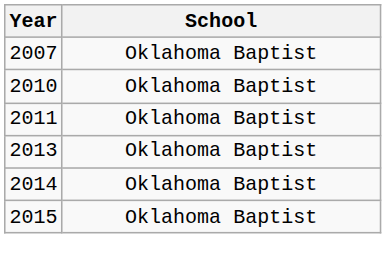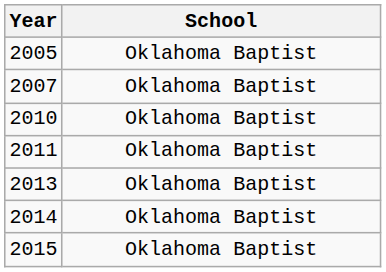 <table class="wikitable" style=text-align:center>
 <tr>
 <th>Year</th>
 <th width=200>School</th>
+</tr>
+<tr>
+<td>2005</td>
+<td>Oklahoma Baptist</td>
 </tr>
 <tr>
 <td>2007</td>
 <td>Oklahoma Baptist</td>
 </tr>
 <tr>
 <td>2010</td>
 <td>Oklahoma Baptist</td>
 </tr>
 <tr>
 <td>2011</td>
 <td>Oklahoma Baptist</td>
 </tr>
 <tr>
 <td>2013</td>
 <td>Oklahoma Baptist</td>
 </tr>
 <tr>
 <td>2014</td>
 <td>Oklahoma Baptist</td>
 </tr>
 <tr>
 <td>2015</td>
 <td>Oklahoma Baptist</td>
 </tr>
 </table>
